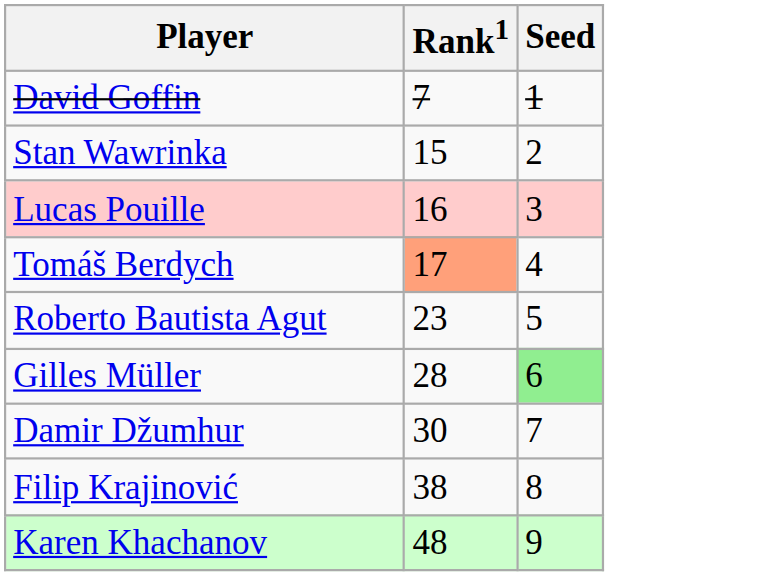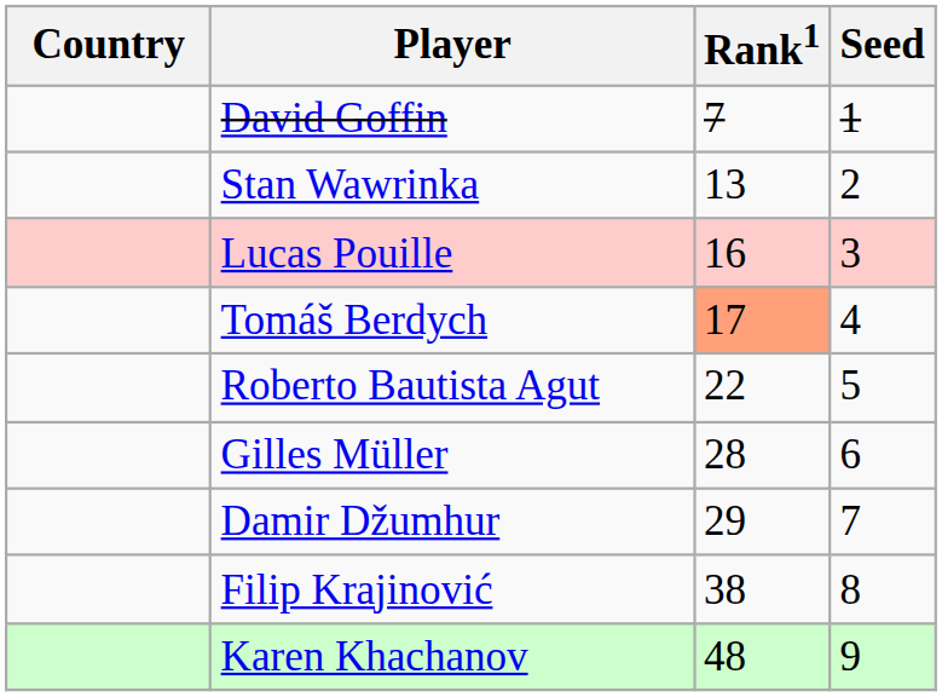 <table class="sortable wikitable">
 <tr>
+<th width="70">Country</th>
 <th width="175">Player</th>
 <th>Rank<sup>1</sup></th>
 <th>Seed</th>
 </tr>
 <tr>
+<td><s></s></td>
 <td><s><a href='#'>David Goffin</a></s></td>
 <td><s>7</s></td>
 <td><s>1</s></td>
 </tr>
 <tr>
+<td></td>
 <td><a href='#'>Stan Wawrinka</a></td>
-<td>15</td>
+<td>13</td>
 <td>2</td>
 </tr>
 <tr style="background:#fcc;">
+<td></td>
 <td><a href='#'>Lucas Pouille</a></td>
 <td>16</td>
 <td>3</td>
 </tr>
 <tr>
+<td></td>
 <td><a href='#'>Tomáš Berdych</a></td>
 <td style="background: lightsalmon;">17</td>
 <td>4</td>
 </tr>
 <tr>
+<td></td>
 <td><a href='#'>Roberto Bautista Agut</a></td>
-<td>23</td>
+<td>22</td>
 <td>5</td>
 </tr>
 <tr>
+<td></td>
 <td><a href='#'>Gilles Müller</a></td>
 <td>28</td>
-<td style="background: lightgreen;">6</td>
+<td>6</td>
 </tr>
 <tr>
+<td></td>
 <td><a href='#'>Damir Džumhur</a></td>
-<td>30</td>
+<td>29</td>
 <td>7</td>
 </tr>
 <tr>
+<td></td>
 <td><a href='#'>Filip Krajinović</a></td>
 <td>38</td>
 <td>8</td>
 </tr>
 <tr style="background:#cfc;">
+<td></td>
 <td><a href='#'>Karen Khachanov</a></td>
 <td>48</td>
 <td>9</td>
 </tr>
 </table>
